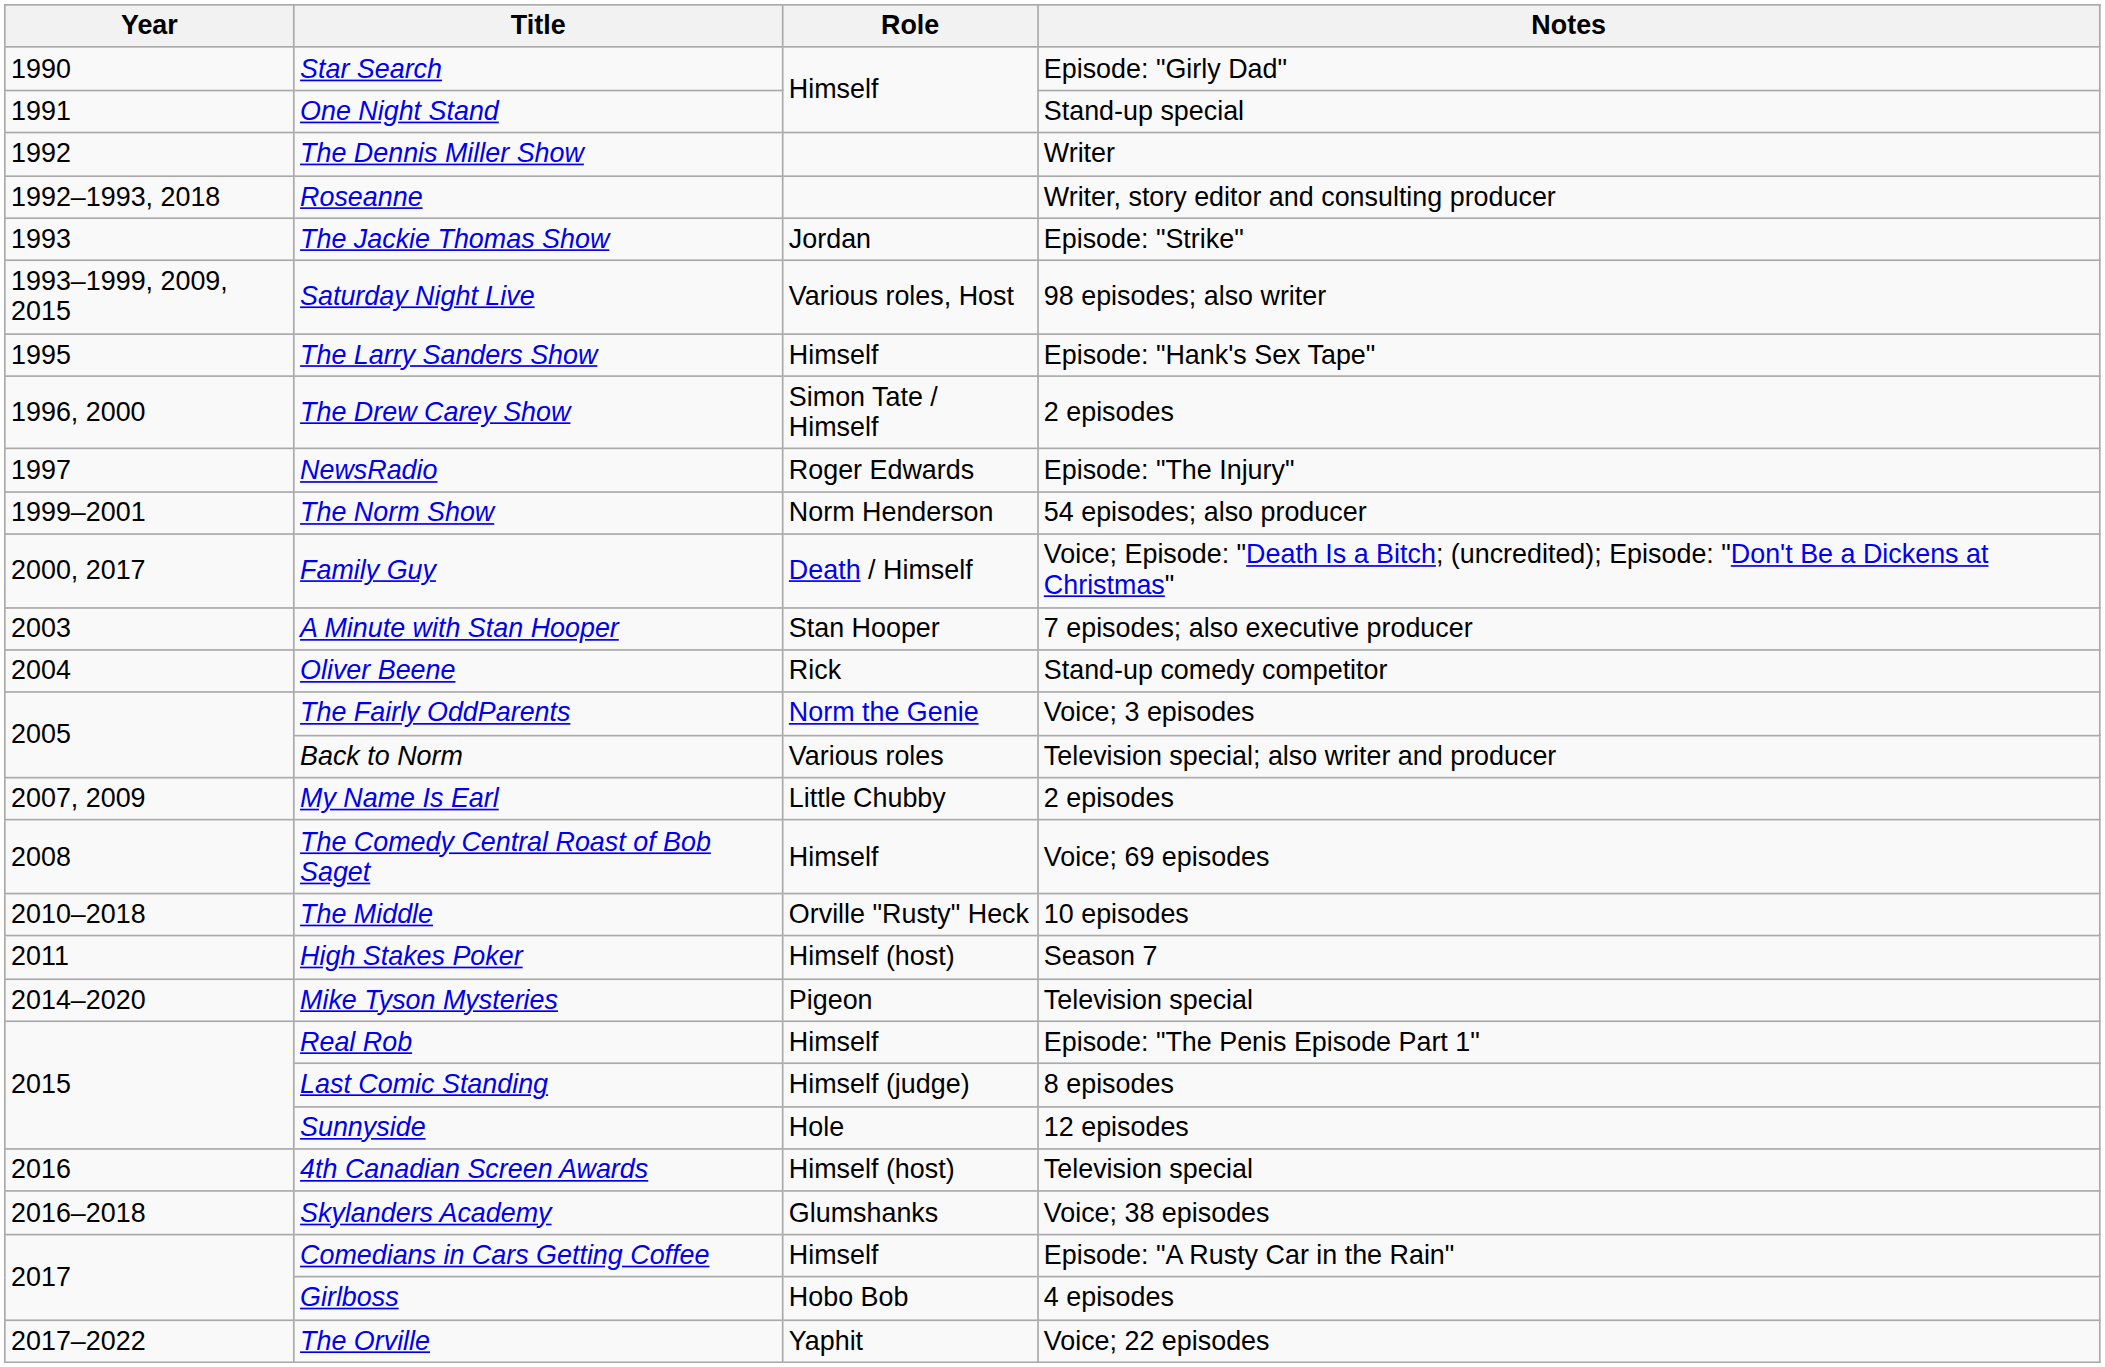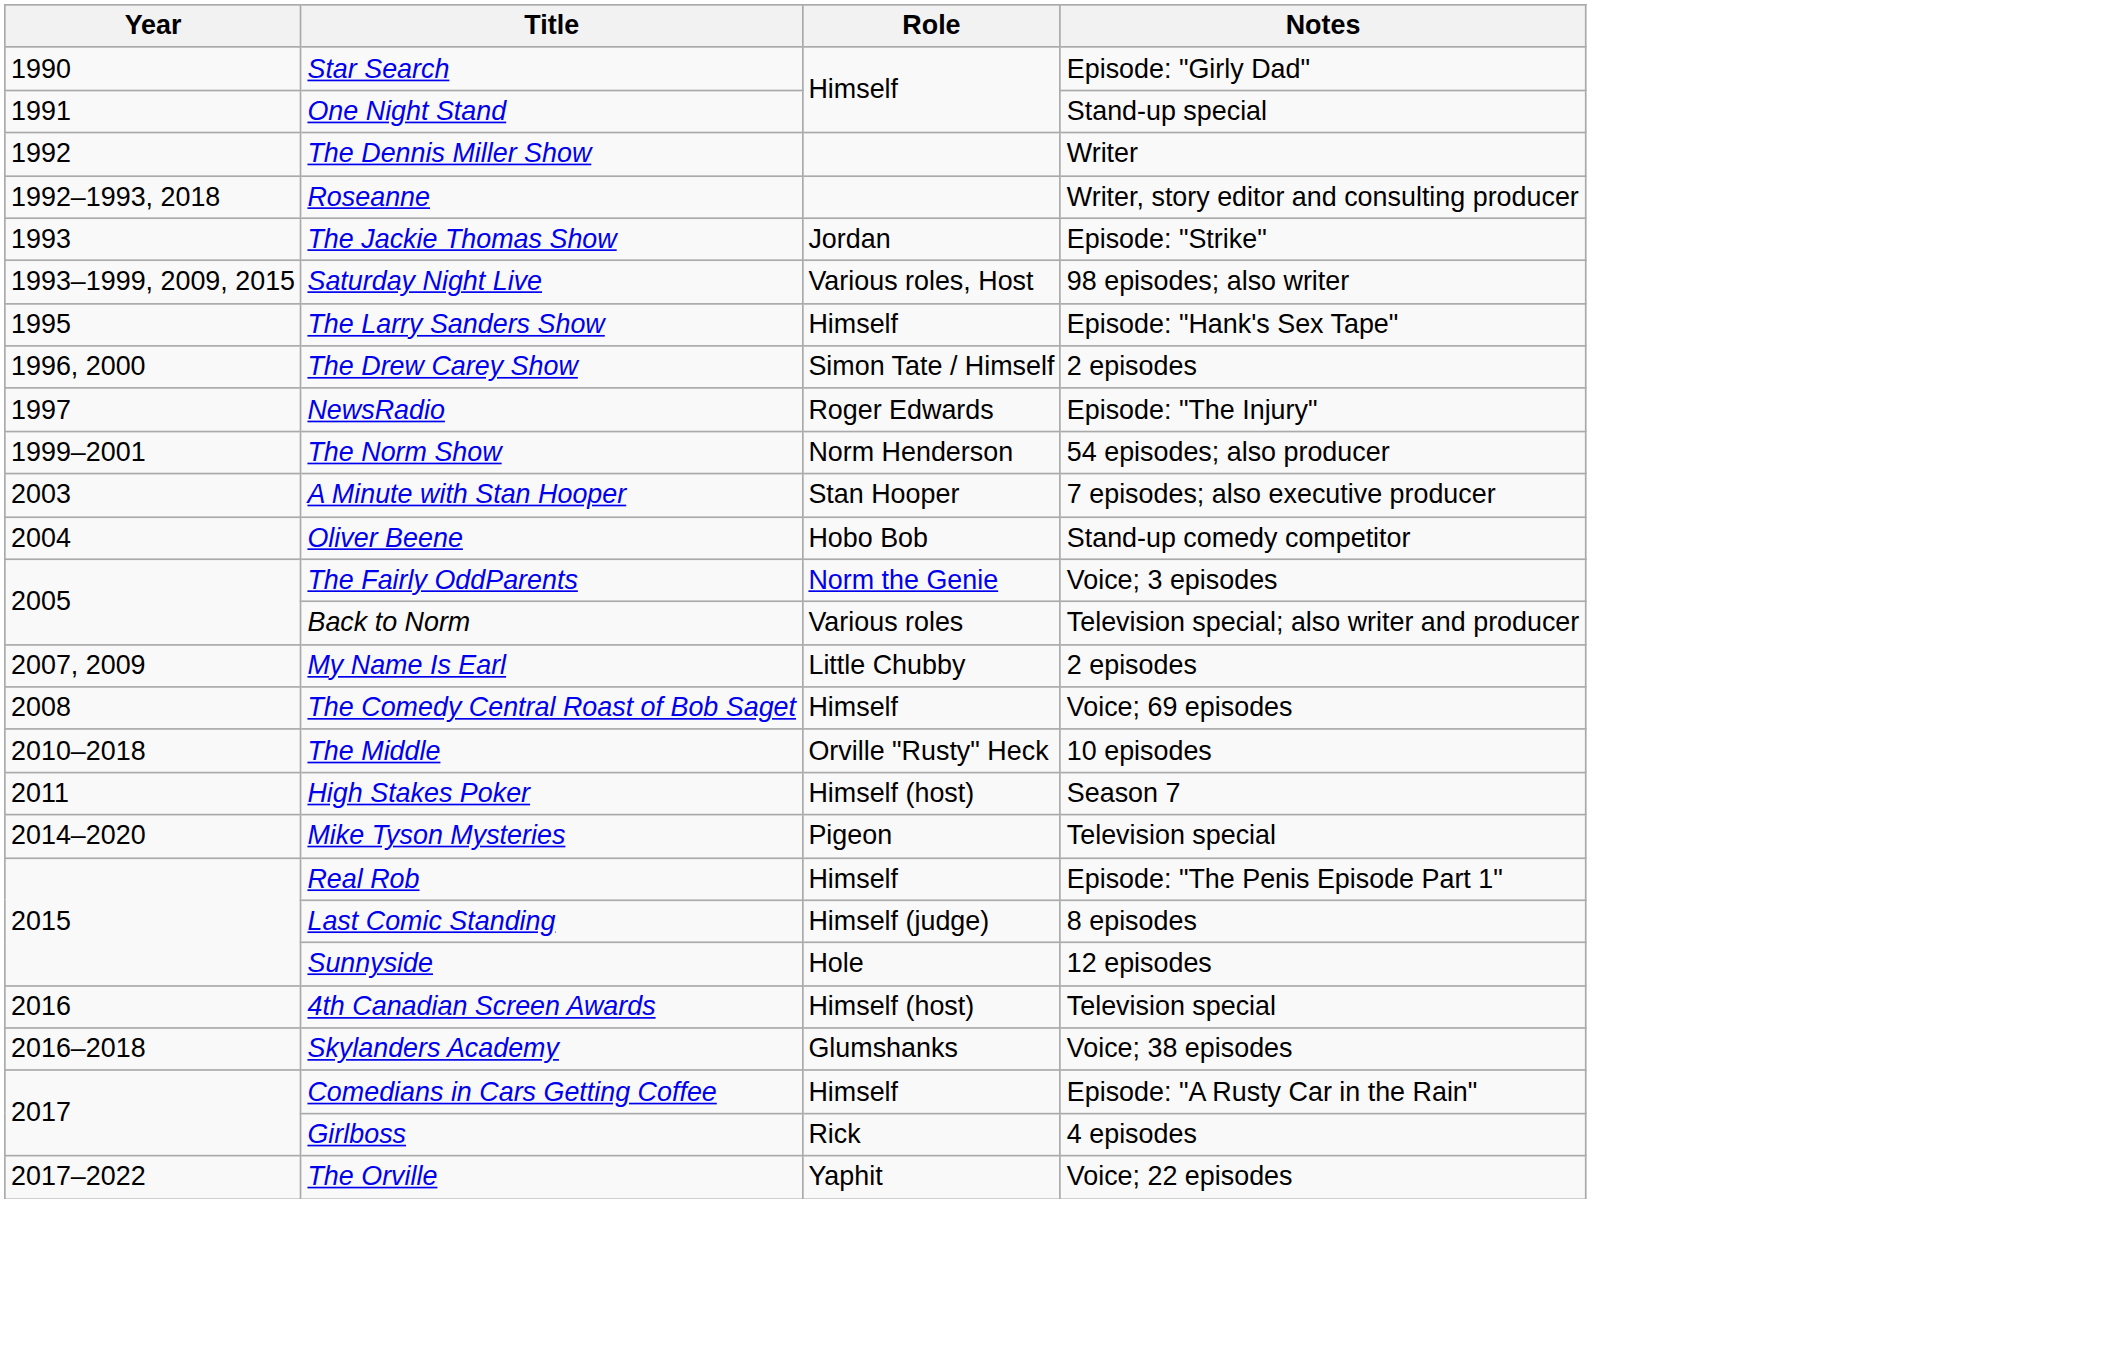 <table class="wikitable sortable">
 <tr>
 <th>Year</th>
 <th>Title</th>
 <th>Role</th>
 <th class="unsortable">Notes</th>
 </tr>
 <tr>
 <td>1990</td>
 <td><em><a href='#'>Star Search</a></em></td>
 <td rowspan="2">Himself</td>
 <td>Episode: "Girly Dad"</td>
 </tr>
 <tr>
 <td>1991</td>
 <td><em><a href='#'>One Night Stand</a></em></td>
 <td>Stand-up special</td>
 </tr>
 <tr>
 <td>1992</td>
 <td data-sort-value="Dennis Miller Show, The"><em><a href='#'>The Dennis Miller Show</a></em></td>
 <td></td>
 <td>Writer</td>
 </tr>
 <tr>
 <td>1992–1993, 2018</td>
 <td><em><a href='#'>Roseanne</a></em></td>
 <td></td>
 <td>Writer, story editor and consulting producer</td>
 </tr>
 <tr>
 <td>1993</td>
 <td data-sort-value="Jackie Thomas Show, The"><em><a href='#'>The Jackie Thomas Show</a></em></td>
 <td>Jordan</td>
 <td>Episode: "Strike"</td>
 </tr>
 <tr>
 <td>1993–1999, 2009, 2015</td>
 <td><em><a href='#'>Saturday Night Live</a></em></td>
 <td>Various roles, Host</td>
 <td>98 episodes; also writer</td>
 </tr>
 <tr>
 <td>1995</td>
 <td data-sort-value="Larry Sanders Show, The"><em><a href='#'>The Larry Sanders Show</a></em></td>
 <td>Himself</td>
 <td>Episode: "Hank's Sex Tape"</td>
 </tr>
 <tr>
 <td>1996, 2000</td>
 <td data-sort-value="Drew Carey Show, The"><em><a href='#'>The Drew Carey Show</a></em></td>
 <td>Simon Tate / Himself</td>
 <td>2 episodes</td>
 </tr>
 <tr>
 <td>1997</td>
 <td><em><a href='#'>NewsRadio</a></em></td>
 <td>Roger Edwards</td>
 <td>Episode: "The Injury"</td>
 </tr>
 <tr>
 <td>1999–2001</td>
 <td data-sort-value="Norm Show, The"><em><a href='#'>The Norm Show</a></em></td>
 <td>Norm Henderson</td>
 <td>54 episodes; also producer</td>
 </tr>
 <tr>
-<td>2000, 2017</td>
-<td><em><a href='#'>Family Guy</a></em></td>
-<td><a href='#'>Death</a> / Himself</td>
-<td>Voice; Episode: "<a href='#'>Death Is a Bitch</a>; (uncredited); Episode: "<a href='#'>Don't Be a Dickens at Christmas</a>"</td>
-</tr>
-<tr>
 <td>2003</td>
 <td data-sort-value="Minute with Stan Hooper, A"><em><a href='#'>A Minute with Stan Hooper</a></em></td>
 <td>Stan Hooper</td>
 <td>7 episodes; also executive producer</td>
 </tr>
 <tr>
 <td>2004</td>
 <td><em><a href='#'>Oliver Beene</a></em></td>
-<td>Rick</td>
+<td>Hobo Bob</td>
 <td>Stand-up comedy competitor</td>
 </tr>
 <tr>
 <td rowspan="2">2005</td>
 <td data-sort-value="Fairly OddParents, The"><em><a href='#'>The Fairly OddParents</a></em></td>
 <td><a href='#'>Norm the Genie</a></td>
 <td>Voice; 3 episodes</td>
 </tr>
 <tr>
 <td><em>Back to Norm</em></td>
 <td>Various roles</td>
 <td>Television special; also writer and producer</td>
 </tr>
 <tr>
 <td>2007, 2009</td>
 <td><em><a href='#'>My Name Is Earl</a></em></td>
 <td>Little Chubby</td>
 <td>2 episodes</td>
 </tr>
 <tr>
 <td>2008</td>
 <td data-sort-value="Comedy Central Roast of Bob Saget, The"><em><a href='#'>The Comedy Central Roast of Bob Saget</a></em></td>
 <td>Himself</td>
 <td>Voice; 69 episodes</td>
 </tr>
 <tr>
 <td>2010–2018</td>
 <td data-sort-value="Middle, The"><em><a href='#'>The Middle</a></em></td>
 <td>Orville "Rusty" Heck</td>
 <td>10 episodes</td>
 </tr>
 <tr>
 <td>2011</td>
 <td><em><a href='#'>High Stakes Poker</a></em></td>
 <td>Himself (host)</td>
 <td>Season 7</td>
 </tr>
 <tr>
 <td>2014–2020</td>
 <td><em><a href='#'>Mike Tyson Mysteries</a></em></td>
 <td>Pigeon</td>
 <td>Television special</td>
 </tr>
 <tr>
 <td rowspan="3">2015</td>
 <td><em><a href='#'>Real Rob</a></em></td>
 <td>Himself</td>
 <td>Episode: "The Penis Episode Part 1"</td>
 </tr>
 <tr>
 <td><em><a href='#'>Last Comic Standing</a></em></td>
 <td>Himself (judge)</td>
 <td>8 episodes</td>
 </tr>
 <tr>
 <td><em><a href='#'>Sunnyside</a></em></td>
 <td>Hole</td>
 <td>12 episodes</td>
 </tr>
 <tr>
 <td>2016</td>
 <td><em><a href='#'>4th Canadian Screen Awards</a></em></td>
 <td>Himself (host)</td>
 <td>Television special</td>
 </tr>
 <tr>
 <td>2016–2018</td>
 <td><em><a href='#'>Skylanders Academy</a></em></td>
 <td>Glumshanks</td>
 <td>Voice; 38 episodes</td>
 </tr>
 <tr>
 <td rowspan="2">2017</td>
 <td><em><a href='#'>Comedians in Cars Getting Coffee</a></em></td>
 <td>Himself</td>
 <td>Episode: "A Rusty Car in the Rain"</td>
 </tr>
 <tr>
 <td><em><a href='#'>Girlboss</a></em></td>
-<td>Hobo Bob</td>
+<td>Rick</td>
 <td>4 episodes</td>
 </tr>
 <tr>
 <td>2017–2022</td>
 <td data-sort-value="Orville, The"><em><a href='#'>The Orville</a></em></td>
 <td>Yaphit</td>
 <td>Voice; 22 episodes</td>
 </tr>
 </table>
